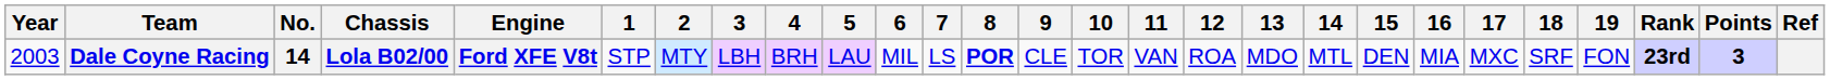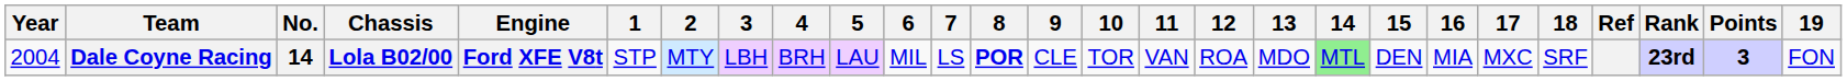 <table class="wikitable" style="text-align:center; font-size:85%">
 <tr>
 <th>Year</th>
 <th>Team</th>
 <th>No.</th>
 <th>Chassis</th>
 <th>Engine</th>
 <th>1</th>
 <th>2</th>
 <th>3</th>
 <th>4</th>
 <th>5</th>
 <th>6</th>
 <th>7</th>
 <th>8</th>
 <th>9</th>
 <th>10</th>
 <th>11</th>
 <th>12</th>
 <th>13</th>
 <th>14</th>
 <th>15</th>
 <th>16</th>
 <th>17</th>
 <th>18</th>
-<th>19</th>
+<th>Ref</th>
 <th>Rank</th>
 <th>Points</th>
-<th>Ref</th>
+<th>19</th>
 </tr>
 <tr>
-<td><a href='#'>2003</a></td>
+<td><a href='#'>2004</a></td>
 <th nowrap><a href='#'>Dale Coyne Racing</a></th>
 <th>14</th>
 <th nowrap><a href='#'>Lola B02/00</a></th>
 <th nowrap><a href='#'>Ford</a> <a href='#'>XFE</a> <a href='#'>V8</a><a href='#'>t</a></th>
 <td><a href='#'>STP</a></td>
 <td style="background:#CFEAFF;"><a href='#'>MTY</a><br></td>
 <td style="background:#EFCFFF;"><a href='#'>LBH</a><br></td>
 <td style="background:#EFCFFF;"><a href='#'>BRH</a><br></td>
 <td style="background:#EFCFFF;"><a href='#'>LAU</a><br></td>
 <td><a href='#'>MIL</a></td>
 <td><a href='#'>LS</a></td>
 <td><strong><a href='#'>POR</a></strong></td>
 <td><a href='#'>CLE</a></td>
 <td><a href='#'>TOR</a></td>
 <td><a href='#'>VAN</a></td>
 <td><a href='#'>ROA</a></td>
 <td><a href='#'>MDO</a></td>
-<td><a href='#'>MTL</a></td>
+<td style="background: lightgreen;"><a href='#'>MTL</a></td>
 <td><a href='#'>DEN</a></td>
 <td><a href='#'>MIA</a></td>
 <td><a href='#'>MXC</a></td>
 <td><a href='#'>SRF</a></td>
-<td><a href='#'>FON</a></td>
+<th></th>
 <td style="background:#CFCFFF;"><strong>23rd</strong></td>
 <td style="background:#CFCFFF;"><strong>3</strong></td>
-<th></th>
+<td><a href='#'>FON</a></td>
 </tr>
 </table>
